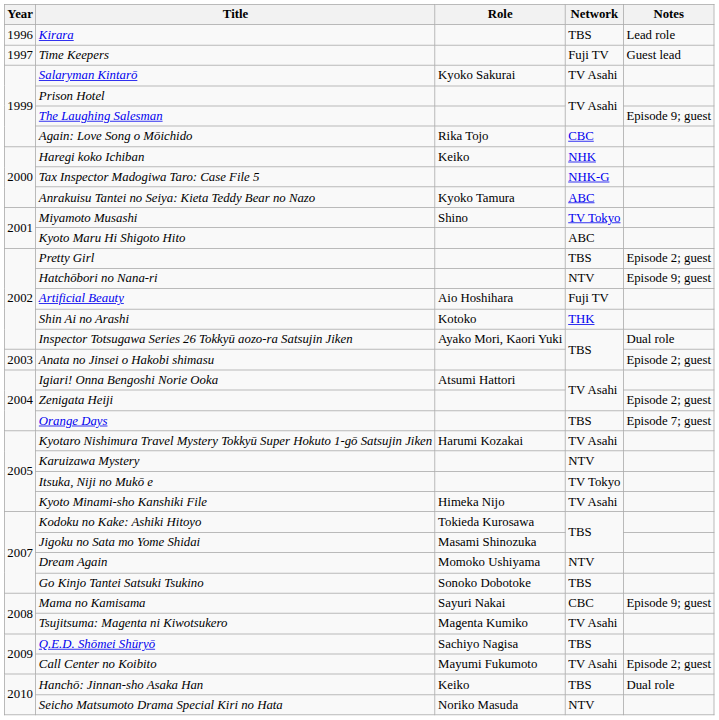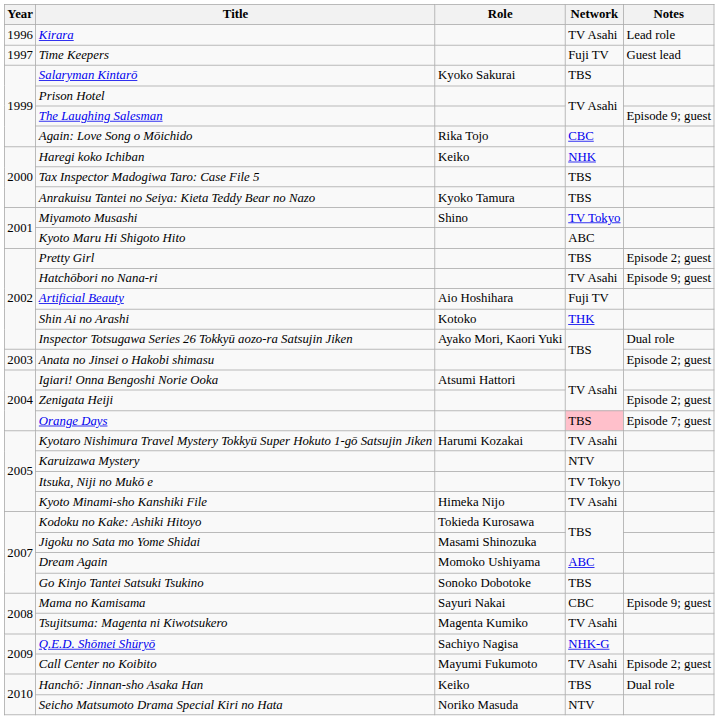 <table class="wikitable">
 <tr>
 <th>Year</th>
 <th>Title</th>
 <th>Role</th>
 <th>Network</th>
 <th>Notes</th>
 </tr>
 <tr>
 <td>1996</td>
 <td><em><a href='#'>Kirara</a></em></td>
 <td></td>
-<td>TBS</td>
+<td>TV Asahi</td>
 <td>Lead role</td>
 </tr>
 <tr>
 <td>1997</td>
 <td><em>Time Keepers</em></td>
 <td></td>
 <td>Fuji TV</td>
 <td>Guest lead</td>
 </tr>
 <tr>
 <td rowspan="4">1999</td>
 <td><em><a href='#'>Salaryman Kintarō</a></em></td>
 <td>Kyoko Sakurai</td>
-<td>TV Asahi</td>
+<td>TBS</td>
 <td></td>
 </tr>
 <tr>
 <td><em>Prison Hotel</em></td>
 <td></td>
 <td rowspan="2">TV Asahi</td>
 <td></td>
 </tr>
 <tr>
 <td><em><a href='#'>The Laughing Salesman</a></em></td>
 <td></td>
 <td>Episode 9; guest</td>
 </tr>
 <tr>
 <td><em>Again: Love Song o Mōichido</em></td>
 <td>Rika Tojo</td>
 <td><a href='#'>CBC</a></td>
 <td></td>
 </tr>
 <tr>
 <td rowspan="3">2000</td>
 <td><em>Haregi koko Ichiban</em></td>
 <td>Keiko</td>
 <td><a href='#'>NHK</a></td>
 <td></td>
 </tr>
 <tr>
 <td><em>Tax Inspector Madogiwa Taro: Case File 5</em></td>
 <td></td>
-<td><a href='#'>NHK-G</a></td>
+<td>TBS</td>
 <td></td>
 </tr>
 <tr>
 <td><em>Anrakuisu Tantei no Seiya: Kieta Teddy Bear no Nazo</em></td>
 <td>Kyoko Tamura</td>
-<td><a href='#'>ABC</a></td>
+<td>TBS</td>
 <td></td>
 </tr>
 <tr>
 <td rowspan="2">2001</td>
 <td><em>Miyamoto Musashi</em></td>
 <td>Shino</td>
 <td><a href='#'>TV Tokyo</a></td>
 <td></td>
 </tr>
 <tr>
 <td><em>Kyoto Maru Hi Shigoto Hito</em></td>
 <td></td>
 <td>ABC</td>
 <td></td>
 </tr>
 <tr>
 <td rowspan="5">2002</td>
 <td><em>Pretty Girl</em></td>
 <td></td>
 <td>TBS</td>
 <td>Episode 2; guest</td>
 </tr>
 <tr>
 <td><em>Hatchōbori no Nana-ri</em></td>
 <td></td>
-<td>NTV</td>
+<td>TV Asahi</td>
 <td>Episode 9; guest</td>
 </tr>
 <tr>
 <td><em><a href='#'>Artificial Beauty</a></em></td>
 <td>Aio Hoshihara</td>
 <td>Fuji TV</td>
 <td></td>
 </tr>
 <tr>
 <td><em>Shin Ai no Arashi</em></td>
 <td>Kotoko</td>
 <td><a href='#'>THK</a></td>
 <td></td>
 </tr>
 <tr>
 <td><em>Inspector Totsugawa Series 26 Tokkyū aozo-ra Satsujin Jiken</em></td>
 <td>Ayako Mori, Kaori Yuki</td>
 <td rowspan="2">TBS</td>
 <td>Dual role</td>
 </tr>
 <tr>
 <td>2003</td>
 <td><em>Anata no Jinsei o Hakobi shimasu</em></td>
 <td></td>
 <td>Episode 2; guest</td>
 </tr>
 <tr>
 <td rowspan="3">2004</td>
 <td><em>Igiari! Onna Bengoshi Norie Ooka</em></td>
 <td>Atsumi Hattori</td>
 <td rowspan="2">TV Asahi</td>
 <td></td>
 </tr>
 <tr>
 <td><em>Zenigata Heiji</em></td>
 <td></td>
 <td>Episode 2; guest</td>
 </tr>
 <tr>
 <td><em><a href='#'>Orange Days</a></em></td>
 <td></td>
-<td>TBS</td>
+<td style="background: pink;">TBS</td>
 <td>Episode 7; guest</td>
 </tr>
 <tr>
 <td rowspan="4">2005</td>
 <td><em>Kyotaro Nishimura Travel Mystery Tokkyū Super Hokuto 1-gō Satsujin Jiken</em></td>
 <td>Harumi Kozakai</td>
 <td>TV Asahi</td>
 <td></td>
 </tr>
 <tr>
 <td><em>Karuizawa Mystery</em></td>
 <td></td>
 <td>NTV</td>
 <td></td>
 </tr>
 <tr>
 <td><em>Itsuka, Niji no Mukō e</em></td>
 <td></td>
 <td>TV Tokyo</td>
 <td></td>
 </tr>
 <tr>
 <td><em>Kyoto Minami-sho Kanshiki File</em></td>
 <td>Himeka Nijo</td>
 <td>TV Asahi</td>
 <td></td>
 </tr>
 <tr>
 <td rowspan="4">2007</td>
 <td><em>Kodoku no Kake: Ashiki Hitoyo</em></td>
 <td>Tokieda Kurosawa</td>
 <td rowspan="2">TBS</td>
 <td></td>
 </tr>
 <tr>
 <td><em>Jigoku no Sata mo Yome Shidai</em></td>
 <td>Masami Shinozuka</td>
 <td></td>
 </tr>
 <tr>
 <td><em>Dream Again</em></td>
 <td>Momoko Ushiyama</td>
-<td>NTV</td>
+<td><a href='#'>ABC</a></td>
 <td></td>
 </tr>
 <tr>
 <td><em>Go Kinjo Tantei Satsuki Tsukino</em></td>
 <td>Sonoko Dobotoke</td>
 <td>TBS</td>
 <td></td>
 </tr>
 <tr>
 <td rowspan="2">2008</td>
 <td><em>Mama no Kamisama</em></td>
 <td>Sayuri Nakai</td>
 <td>CBC</td>
 <td>Episode 9; guest</td>
 </tr>
 <tr>
 <td><em>Tsujitsuma: Magenta ni Kiwotsukero</em></td>
 <td>Magenta Kumiko</td>
 <td>TV Asahi</td>
 <td></td>
 </tr>
 <tr>
 <td rowspan="2">2009</td>
 <td><em><a href='#'>Q.E.D. Shōmei Shūryō</a></em></td>
 <td>Sachiyo Nagisa</td>
-<td>TBS</td>
+<td><a href='#'>NHK-G</a></td>
 <td></td>
 </tr>
 <tr>
 <td><em>Call Center no Koibito</em></td>
 <td>Mayumi Fukumoto</td>
 <td>TV Asahi</td>
 <td>Episode 2; guest</td>
 </tr>
 <tr>
 <td rowspan="2">2010</td>
 <td><em>Hanchō: Jinnan-sho Asaka Han</em></td>
 <td>Keiko</td>
 <td>TBS</td>
 <td>Dual role</td>
 </tr>
 <tr>
 <td><em>Seicho Matsumoto Drama Special Kiri no Hata</em></td>
 <td>Noriko Masuda</td>
 <td>NTV</td>
 <td></td>
 </tr>
 </table>
